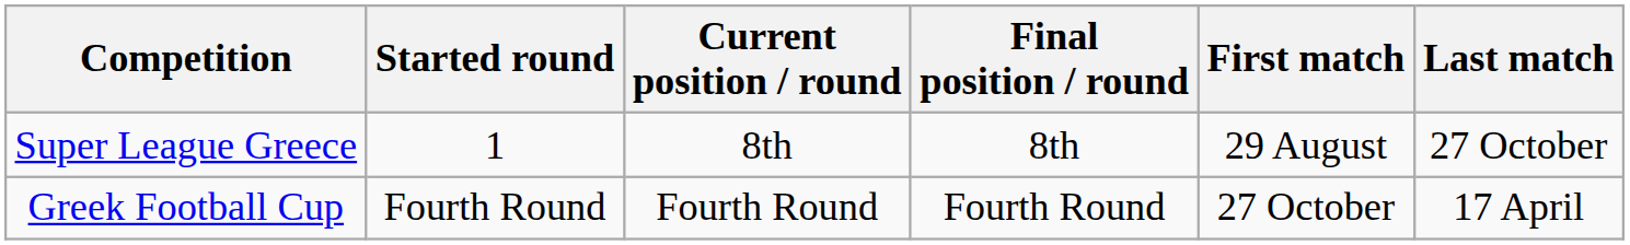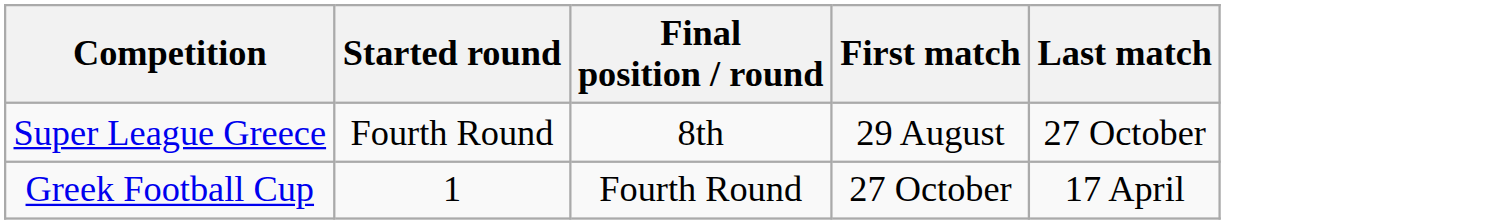 <table class="wikitable" style="text-align:center">
 <tr>
 <th>Competition</th>
 <th>Started round</th>
-<th>Current<br>position / round</th>
 <th>Final<br>position / round</th>
 <th>First match</th>
 <th>Last match</th>
 </tr>
 <tr>
 <td><a href='#'>Super League Greece</a></td>
-<td>1</td>
-<td>8th</td>
+<td>Fourth Round</td>
 <td>8th</td>
 <td>29 August</td>
 <td>27 October</td>
 </tr>
 <tr>
 <td><a href='#'>Greek Football Cup</a></td>
-<td>Fourth Round</td>
-<td>Fourth Round</td>
+<td>1</td>
 <td>Fourth Round</td>
 <td>27 October</td>
 <td>17 April</td>
 </tr>
 </table>
